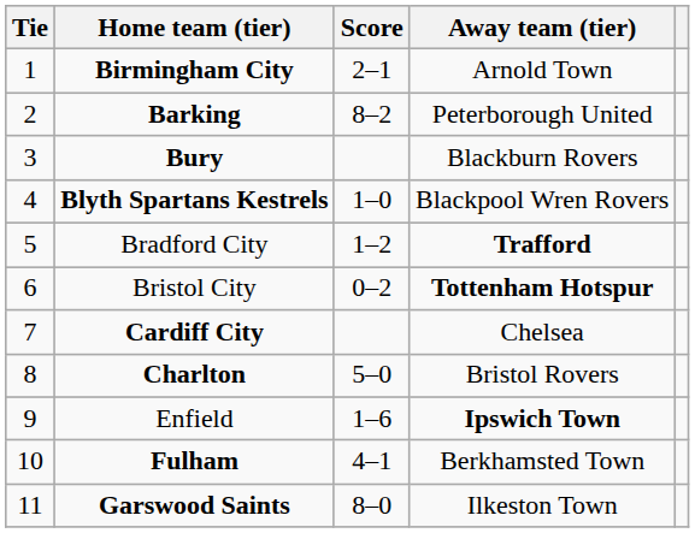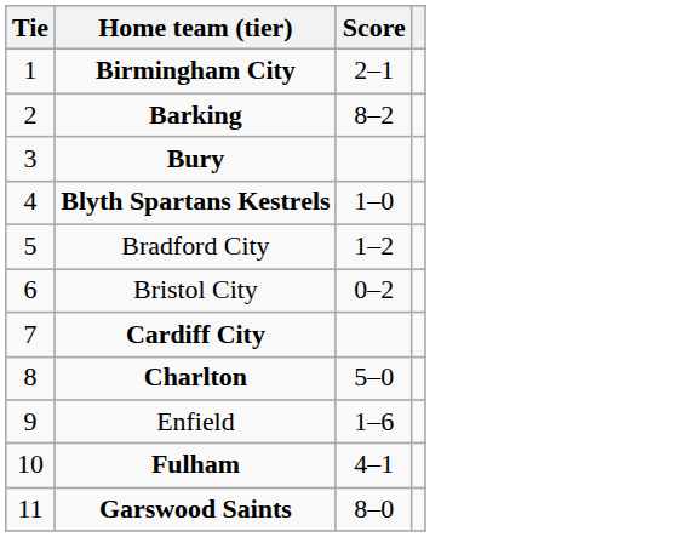 <table class="wikitable" style="text-align:center; font-size:85%">
 <tr>
 <th>Tie</th>
 <th>Home team (tier)</th>
 <th>Score</th>
-<th>Away team (tier)</th>
 <th></th>
 </tr>
 <tr>
 <td align="center">1</td>
 <td><strong>Birmingham City</strong></td>
 <td align="center">2–1 </td>
-<td>Arnold Town</td>
 <td></td>
 </tr>
 <tr>
 <td align="center">2</td>
 <td><strong>Barking</strong></td>
 <td align="center">8–2</td>
-<td>Peterborough United</td>
 <td></td>
 </tr>
 <tr>
 <td align="center">3</td>
 <td><strong>Bury</strong></td>
 <td align="center"></td>
-<td>Blackburn Rovers</td>
 <td></td>
 </tr>
 <tr>
 <td align="center">4</td>
 <td><strong>Blyth Spartans Kestrels</strong></td>
 <td align="center">1–0</td>
-<td>Blackpool Wren Rovers</td>
 <td></td>
 </tr>
 <tr>
 <td align="center">5</td>
 <td>Bradford City</td>
 <td align="center">1–2</td>
-<td><strong>Trafford</strong></td>
 <td></td>
 </tr>
 <tr>
 <td align="center">6</td>
 <td>Bristol City</td>
 <td align="center">0–2</td>
-<td><strong>Tottenham Hotspur</strong></td>
 <td></td>
 </tr>
 <tr>
 <td align="center">7</td>
 <td><strong>Cardiff City</strong></td>
 <td align="center"></td>
-<td>Chelsea</td>
 <td></td>
 </tr>
 <tr>
 <td align="center">8</td>
 <td><strong>Charlton</strong></td>
 <td align="center">5–0</td>
-<td>Bristol Rovers</td>
 <td></td>
 </tr>
 <tr>
 <td align="center">9</td>
 <td>Enfield</td>
 <td align="center">1–6</td>
-<td><strong>Ipswich Town</strong></td>
 <td></td>
 </tr>
 <tr>
 <td align="center">10</td>
 <td><strong>Fulham</strong></td>
 <td align="center">4–1</td>
-<td>Berkhamsted Town</td>
 <td></td>
 </tr>
 <tr>
 <td align="center">11</td>
 <td><strong>Garswood Saints</strong></td>
 <td align="center">8–0</td>
-<td>Ilkeston Town</td>
 <td></td>
 </tr>
 </table>
